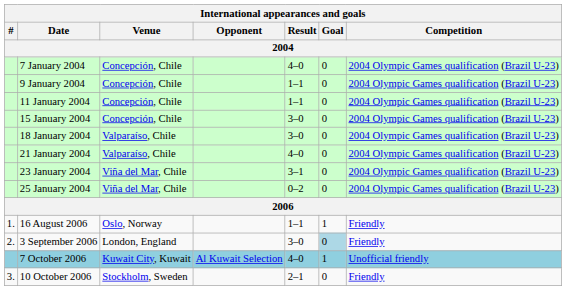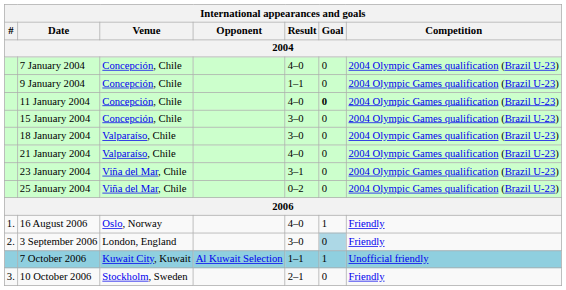 <table class="wikitable collapsible collapsed" style="font-size:90%">
 <tr>
 <th colspan="7"><strong>International appearances and goals</strong></th>
 </tr>
 <tr>
 <th>#</th>
 <th>Date</th>
 <th>Venue</th>
 <th>Opponent</th>
 <th>Result</th>
 <th>Goal</th>
 <th>Competition</th>
 </tr>
 <tr>
 <th colspan="7"><strong>2004</strong></th>
 </tr>
 <tr style="background:#cfc;">
 <td></td>
 <td>7 January 2004</td>
 <td><a href='#'>Concepción</a>, Chile</td>
 <td></td>
 <td>4–0</td>
 <td>0</td>
 <td><a href='#'>2004 Olympic Games qualification</a> (<a href='#'>Brazil U-23</a>)</td>
 </tr>
 <tr style="background:#cfc;">
 <td></td>
 <td>9 January 2004</td>
 <td><a href='#'>Concepción</a>, Chile</td>
 <td></td>
 <td>1–1</td>
 <td>0</td>
 <td><a href='#'>2004 Olympic Games qualification</a> (<a href='#'>Brazil U-23</a>)</td>
 </tr>
 <tr style="background:#cfc;">
 <td></td>
 <td>11 January 2004</td>
 <td><a href='#'>Concepción</a>, Chile</td>
 <td></td>
-<td>1–1</td>
-<td>0</td>
+<td>4–0</td>
+<td><strong>0</strong></td>
 <td><a href='#'>2004 Olympic Games qualification</a> (<a href='#'>Brazil U-23</a>)</td>
 </tr>
 <tr style="background:#cfc;">
 <td></td>
 <td>15 January 2004</td>
 <td><a href='#'>Concepción</a>, Chile</td>
 <td></td>
 <td>3–0</td>
 <td>0</td>
 <td><a href='#'>2004 Olympic Games qualification</a> (<a href='#'>Brazil U-23</a>)</td>
 </tr>
 <tr style="background:#cfc;">
 <td></td>
 <td>18 January 2004</td>
 <td><a href='#'>Valparaíso</a>, Chile</td>
 <td></td>
 <td>3–0</td>
 <td>0</td>
 <td><a href='#'>2004 Olympic Games qualification</a> (<a href='#'>Brazil U-23</a>)</td>
 </tr>
 <tr style="background:#cfc;">
 <td></td>
 <td>21 January 2004</td>
 <td><a href='#'>Valparaíso</a>, Chile</td>
 <td></td>
 <td>4–0</td>
 <td>0</td>
 <td><a href='#'>2004 Olympic Games qualification</a> (<a href='#'>Brazil U-23</a>)</td>
 </tr>
 <tr style="background:#cfc;">
 <td></td>
 <td>23 January 2004</td>
 <td><a href='#'>Viña del Mar</a>, Chile</td>
 <td></td>
 <td>3–1</td>
 <td>0</td>
 <td><a href='#'>2004 Olympic Games qualification</a> (<a href='#'>Brazil U-23</a>)</td>
 </tr>
 <tr style="background:#cfc;">
 <td></td>
 <td>25 January 2004</td>
 <td><a href='#'>Viña del Mar</a>, Chile</td>
 <td></td>
 <td>0–2</td>
 <td>0</td>
 <td><a href='#'>2004 Olympic Games qualification</a> (<a href='#'>Brazil U-23</a>)</td>
 </tr>
 <tr>
 <th colspan="7"><strong>2006</strong></th>
 </tr>
 <tr>
 <td>1.</td>
 <td>16 August 2006</td>
 <td><a href='#'>Oslo</a>, Norway</td>
 <td></td>
-<td>1–1</td>
+<td>4–0</td>
 <td>1</td>
 <td><a href='#'>Friendly</a></td>
 </tr>
 <tr>
 <td>2.</td>
 <td>3 September 2006</td>
 <td>London, England</td>
 <td></td>
 <td>3–0</td>
 <td style="background: lightblue;">0</td>
 <td><a href='#'>Friendly</a></td>
 </tr>
 <tr style="background:#8fcfdf;">
 <td></td>
 <td>7 October 2006</td>
 <td><a href='#'>Kuwait City</a>, Kuwait</td>
 <td> <a href='#'>Al Kuwait Selection</a></td>
-<td>4–0</td>
+<td>1–1</td>
 <td>1</td>
 <td><a href='#'>Unofficial friendly</a></td>
 </tr>
 <tr>
 <td>3.</td>
 <td>10 October 2006</td>
 <td><a href='#'>Stockholm</a>, Sweden</td>
 <td></td>
 <td>2–1</td>
 <td>0</td>
 <td><a href='#'>Friendly</a></td>
 </tr>
 </table>
